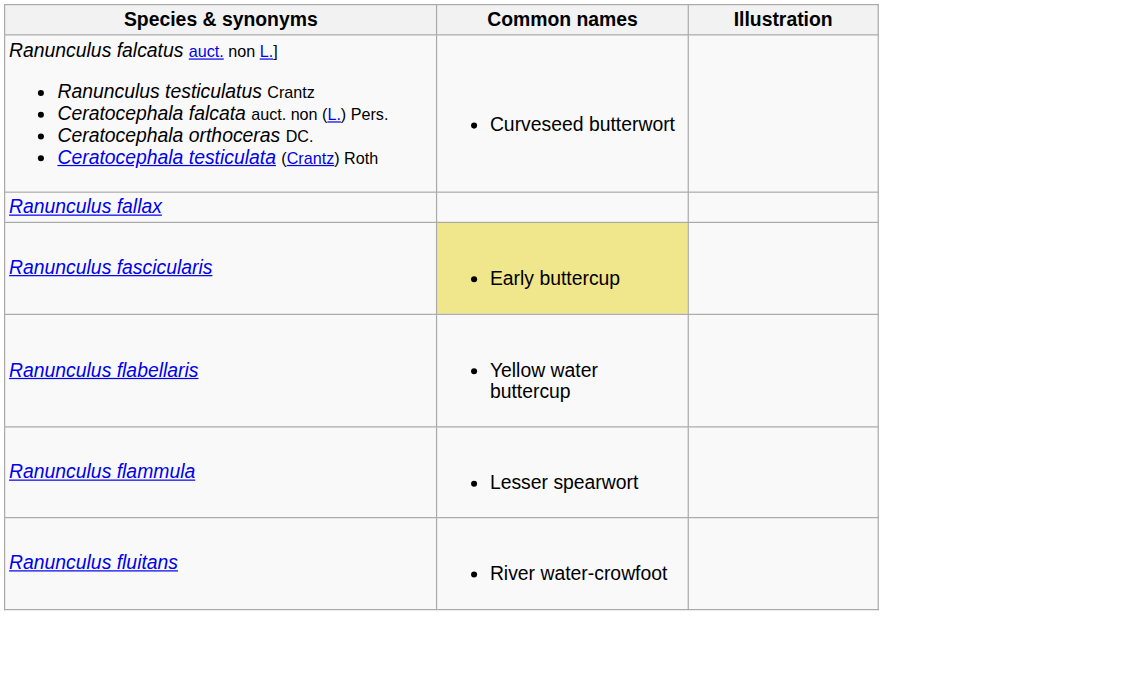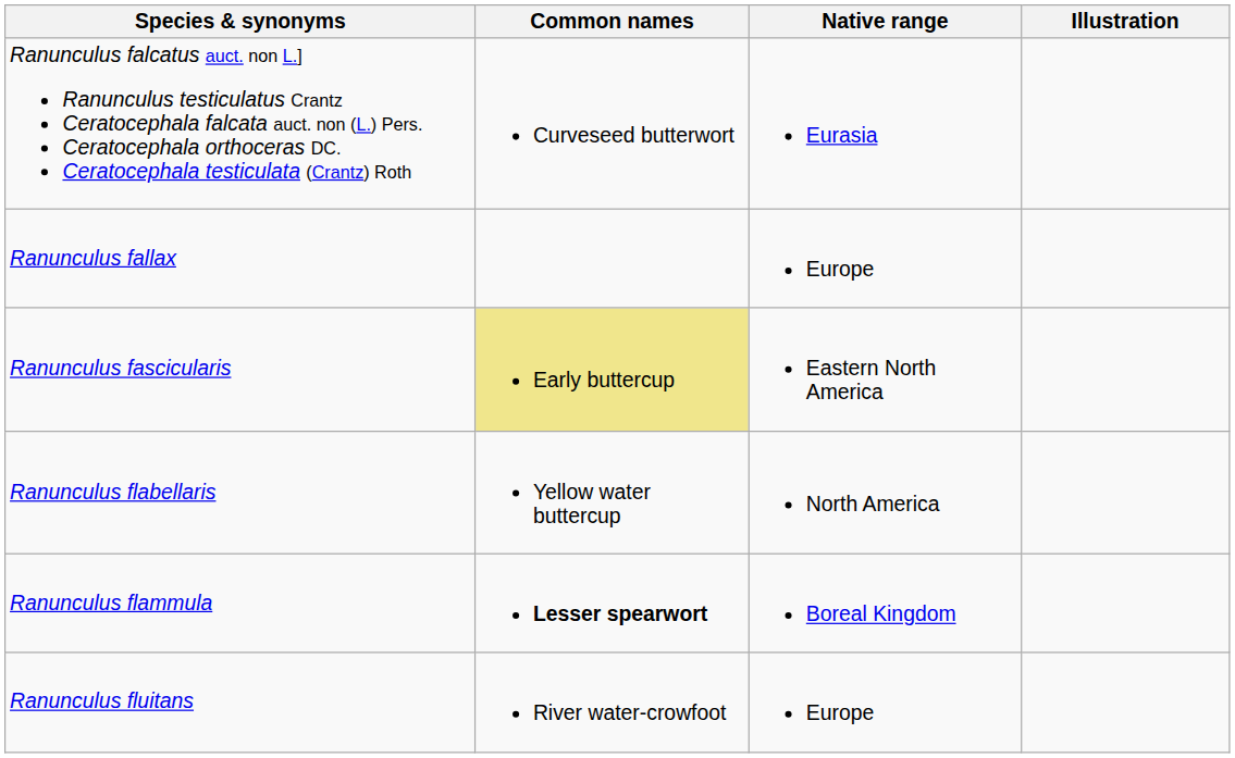 <table class="wikitable">
 <tr>
 <th width=350>Species & synonyms</th>
 <th width=200>Common names</th>
+<th width=200>Native range</th>
 <th width=150>Illustration</th>
 </tr>
 <tr>
 <td><em>Ranunculus falcatus</em> <small><a href='#'>auct.</a> non <a href='#'>L.</a>]</small><br><ul><li><em>Ranunculus testiculatus</em> <small>Crantz</small></li><li><em>Ceratocephala falcata</em> <small>auct. non (<a href='#'>L.</a>) Pers.</small></li><li><em>Ceratocephala orthoceras</em> <small>DC.</small></li><li><em><a href='#'>Ceratocephala testiculata</a></em> <small>(<a href='#'>Crantz</a>) Roth</small></li></ul></td>
 <td><br><ul><li>Curveseed butterwort</li></ul></td>
+<td><br><ul><li><a href='#'>Eurasia</a></li></ul></td>
 <td></td>
 </tr>
 <tr>
 <td><em><a href='#'>Ranunculus fallax</a></em></td>
 <td></td>
+<td><br><ul><li>Europe</li></ul></td>
 <td></td>
 </tr>
 <tr>
 <td><em><a href='#'>Ranunculus fascicularis</a></em></td>
 <td style="background: khaki;"><br><ul><li>Early buttercup</li></ul></td>
+<td><br><ul><li>Eastern North America</li></ul></td>
 <td></td>
 </tr>
 <tr>
 <td><em><a href='#'>Ranunculus flabellaris</a></em></td>
 <td><br><ul><li>Yellow water buttercup</li></ul></td>
+<td><br><ul><li>North America</li></ul></td>
 <td></td>
 </tr>
 <tr>
 <td><em><a href='#'>Ranunculus flammula</a></em></td>
-<td><br><ul><li>Lesser spearwort</li></ul></td>
+<td><strong><br><ul><li>Lesser spearwort</li></ul></strong></td>
+<td><br><ul><li><a href='#'>Boreal Kingdom</a></li></ul></td>
 <td></td>
 </tr>
 <tr>
 <td><em><a href='#'>Ranunculus fluitans</a></em></td>
 <td><br><ul><li>River water-crowfoot</li></ul></td>
+<td><br><ul><li>Europe</li></ul></td>
 <td></td>
 </tr>
 </table>
